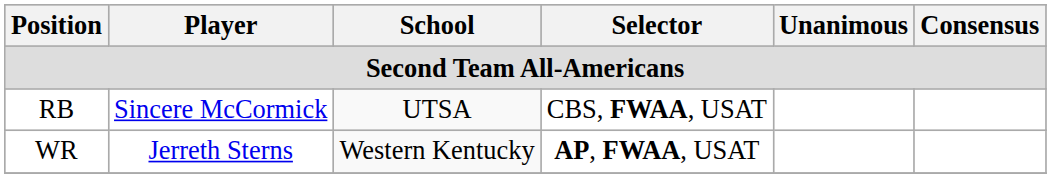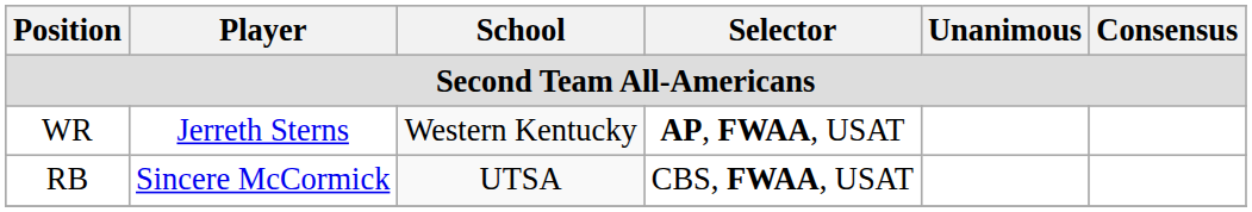 <table class="wikitable" border="0">
 <tr>
 <th>Position</th>
 <th>Player</th>
 <th>School</th>
 <th>Selector</th>
 <th>Unanimous</th>
 <th>Consensus</th>
 </tr>
 <tr>
 <td colspan="6" style="text-align:center; background:#ddd;"><strong>Second Team All-Americans</strong></td>
 </tr>
 <tr style="text-align:center;">
+<td style="background:white">WR</td>
+<td style="background:white"><a href='#'>Jerreth Sterns</a></td>
+<td style=>Western Kentucky</td>
+<td style="background:white"><strong>AP</strong>, <strong>FWAA</strong>, USAT</td>
+<td style="background:white"></td>
+<td style="background:white"></td>
+</tr>
+<tr style="text-align:center;">
 <td style="background:white">RB</td>
 <td style="background:white"><a href='#'>Sincere McCormick</a></td>
 <td style=>UTSA</td>
 <td style="background:white">CBS, <strong>FWAA</strong>, USAT</td>
 <td style="background:white"></td>
 <td style="background:white"></td>
 </tr>
-<tr style="text-align:center;">
-<td style="background:white">WR</td>
-<td style="background:white"><a href='#'>Jerreth Sterns</a></td>
-<td style=>Western Kentucky</td>
-<td style="background:white"><strong>AP</strong>, <strong>FWAA</strong>, USAT</td>
-<td style="background:white"></td>
-<td style="background:white"></td>
-</tr>
 <tr>
 </tr>
 </table>
